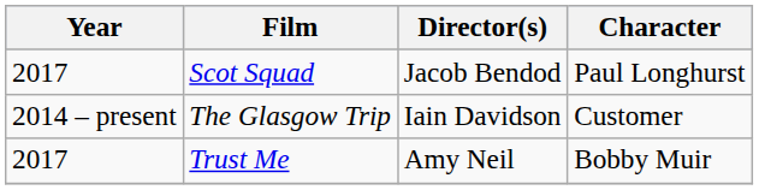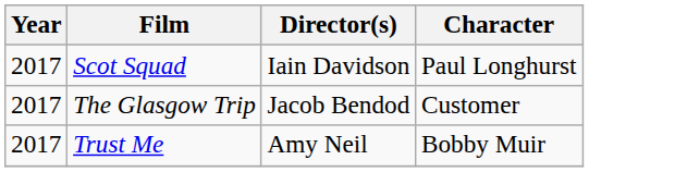 <table class="wikitable">
 <tr style="background:#b0c4de; text-align:center;">
 <th>Year</th>
 <th>Film</th>
 <th>Director(s)</th>
 <th>Character</th>
 </tr>
 <tr>
 <td>2017</td>
 <td><em><a href='#'>Scot Squad</a></em></td>
-<td>Jacob Bendod</td>
+<td>Iain Davidson</td>
 <td>Paul Longhurst</td>
 </tr>
 <tr>
-<td>2014 – present</td>
+<td>2017</td>
 <td><em>The Glasgow Trip </em></td>
-<td>Iain Davidson</td>
+<td>Jacob Bendod</td>
 <td>Customer</td>
 </tr>
 <tr>
 <td>2017</td>
 <td><em><a href='#'>Trust Me</a></em></td>
 <td>Amy Neil</td>
 <td>Bobby Muir</td>
 </tr>
 <tr>
 </tr>
 </table>
